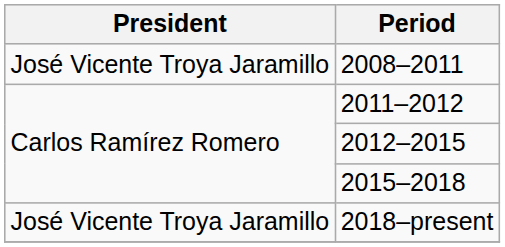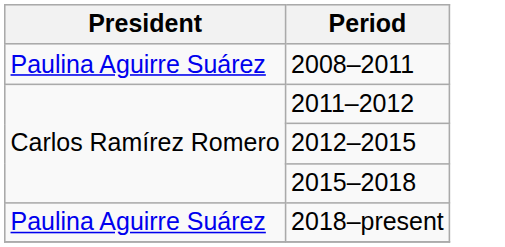 <table class="wikitable">
 <tr>
 <th>President</th>
 <th>Period</th>
 </tr>
 <tr>
-<td>José Vicente Troya Jaramillo</td>
+<td><a href='#'>Paulina Aguirre Suárez</a></td>
 <td>2008–2011</td>
 </tr>
 <tr>
 <td rowspan="3">Carlos Ramírez Romero</td>
 <td>2011–2012</td>
 </tr>
 <tr>
 <td>2012–2015</td>
 </tr>
 <tr>
 <td>2015–2018</td>
 </tr>
 <tr>
-<td>José Vicente Troya Jaramillo</td>
+<td><a href='#'>Paulina Aguirre Suárez</a></td>
 <td>2018–present</td>
 </tr>
 <tr>
 </tr>
 </table>
